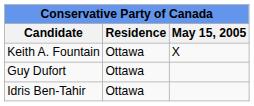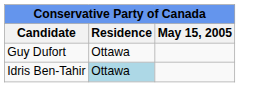 <table class="wikitable">
 <tr>
 <td style="text-align:center; background:cornflowerblue;" colspan="3"><strong>Conservative Party of Canada</strong></td>
 </tr>
 <tr>
 <th align="left">Candidate</th>
 <th style="text-align:center;">Residence</th>
 <th align="left">May 15, 2005</th>
 </tr>
 <tr>
-<td>Keith A. Fountain</td>
-<td>Ottawa</td>
-<td>X</td>
-</tr>
-<tr>
 <td>Guy Dufort</td>
 <td>Ottawa</td>
 <td></td>
 </tr>
 <tr>
 <td>Idris Ben-Tahir</td>
-<td>Ottawa</td>
+<td style="background: lightblue;">Ottawa</td>
 <td></td>
 </tr>
 </table>
